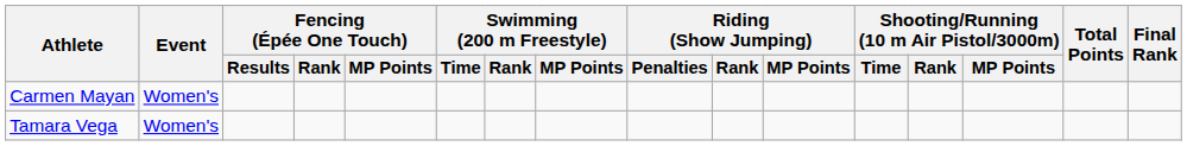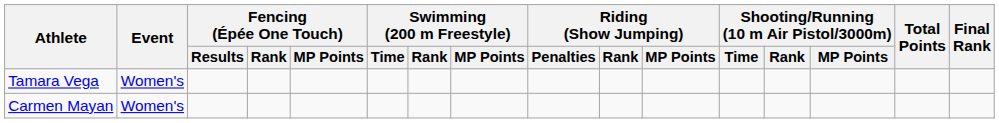 <table class="wikitable" border="1" style="font-size:90%">
 <tr>
 <th rowspan=2>Athlete</th>
 <th rowspan=2>Event</th>
 <th colspan=3>Fencing<br><span> (Épée One Touch)</span></th>
 <th colspan=3>Swimming<br><span> (200 m Freestyle)</span></th>
 <th colspan=3>Riding<br><span> (Show Jumping)</span></th>
 <th colspan=3>Shooting/Running<br><span>(10 m Air Pistol/3000m)</span></th>
 <th rowspan=2>Total<br>Points</th>
 <th rowspan=2>Final<br>Rank</th>
 </tr>
 <tr style="font-size:95%">
 <th>Results</th>
 <th>Rank</th>
 <th>MP Points</th>
 <th>Time</th>
 <th>Rank</th>
 <th>MP Points</th>
 <th>Penalties</th>
 <th>Rank</th>
 <th>MP Points</th>
 <th>Time</th>
 <th>Rank</th>
 <th>MP Points</th>
 </tr>
 <tr align=center>
+<td align=left><a href='#'>Tamara Vega</a></td>
+<td align=left><a href='#'>Women's</a></td>
+<td></td>
+<td></td>
+<td></td>
+<td></td>
+<td></td>
+<td></td>
+<td></td>
+<td></td>
+<td></td>
+<td></td>
+<td></td>
+<td></td>
+<td></td>
+<td></td>
+</tr>
+<tr align=center>
 <td align=left><a href='#'>Carmen Mayan</a></td>
 <td align=left><a href='#'>Women's</a></td>
 <td></td>
 <td></td>
 <td></td>
 <td></td>
 <td></td>
 <td></td>
 <td></td>
 <td></td>
 <td></td>
 <td></td>
 <td></td>
 <td></td>
 <td></td>
 <td></td>
 </tr>
-<tr align=center>
-<td align=left><a href='#'>Tamara Vega</a></td>
-<td align=left><a href='#'>Women's</a></td>
-<td></td>
-<td></td>
-<td></td>
-<td></td>
-<td></td>
-<td></td>
-<td></td>
-<td></td>
-<td></td>
-<td></td>
-<td></td>
-<td></td>
-<td></td>
-<td></td>
-</tr>
 </table>
